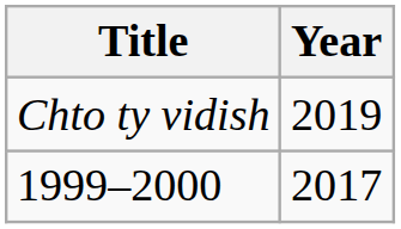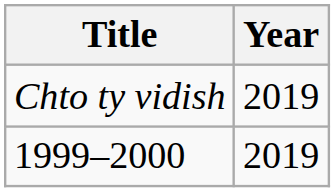 <table class="wikitable">
 <tr>
 <th>Title</th>
 <th>Year</th>
 </tr>
 <tr>
 <td><em>Chto ty vidish<strong></td>
 <td>2019</td>
 </tr>
 <tr>
 <td></em>1999–2000<em></td>
-<td>2017</td>
+<td>2019</td>
 </tr>
 </table>
